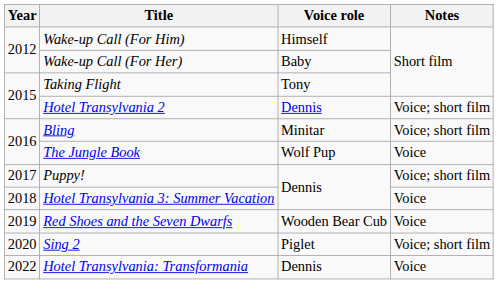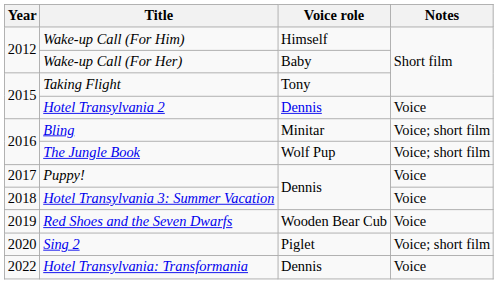 <table class="wikitable">
 <tr>
 <th>Year</th>
 <th>Title</th>
 <th>Voice role</th>
 <th>Notes</th>
 </tr>
 <tr>
 <td rowspan="2">2012</td>
 <td><em>Wake-up Call (For Him)</em></td>
 <td>Himself</td>
 <td rowspan="3">Short film</td>
 </tr>
 <tr>
 <td><em>Wake-up Call (For Her)</em></td>
 <td>Baby</td>
 </tr>
 <tr>
 <td rowspan="2">2015</td>
 <td><em>Taking Flight</em></td>
 <td>Tony</td>
 </tr>
 <tr>
 <td><em><a href='#'>Hotel Transylvania 2</a></em></td>
 <td><a href='#'>Dennis</a></td>
-<td>Voice; short film</td>
+<td>Voice</td>
 </tr>
 <tr>
 <td rowspan="2">2016</td>
 <td><em><a href='#'>Bling</a></em></td>
 <td>Minitar</td>
 <td>Voice; short film</td>
 </tr>
 <tr>
 <td><em><a href='#'>The Jungle Book</a></em></td>
 <td>Wolf Pup</td>
-<td>Voice</td>
+<td>Voice; short film</td>
 </tr>
 <tr>
 <td>2017</td>
 <td><em>Puppy!</em></td>
 <td rowspan="2">Dennis</td>
-<td>Voice; short film</td>
+<td>Voice</td>
 </tr>
 <tr>
 <td>2018</td>
 <td><em><a href='#'>Hotel Transylvania 3: Summer Vacation</a></em></td>
 <td>Voice</td>
 </tr>
 <tr>
 <td>2019</td>
 <td><em><a href='#'>Red Shoes and the Seven Dwarfs</a></em></td>
 <td>Wooden Bear Cub</td>
 <td>Voice</td>
 </tr>
 <tr>
 <td>2020</td>
 <td><em><a href='#'>Sing 2</a></em></td>
 <td>Piglet</td>
 <td>Voice; short film</td>
 </tr>
 <tr>
 <td>2022</td>
 <td><em><a href='#'>Hotel Transylvania: Transformania</a></em></td>
 <td>Dennis</td>
 <td>Voice</td>
 </tr>
 </table>
